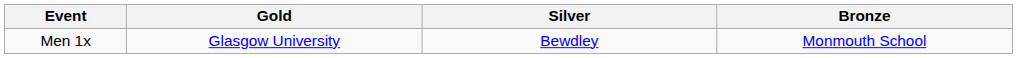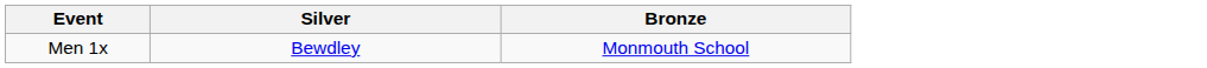 <table class="wikitable" style="text-align:center">
 <tr>
 <th width=120>Event</th>
-<th width=300>Gold</th>
 <th width=300>Silver</th>
 <th width=300>Bronze</th>
 </tr>
 <tr>
 <td>Men 1x</td>
-<td><a href='#'>Glasgow University</a></td>
 <td><a href='#'>Bewdley</a></td>
 <td><a href='#'>Monmouth School</a></td>
 </tr>
 </table>
